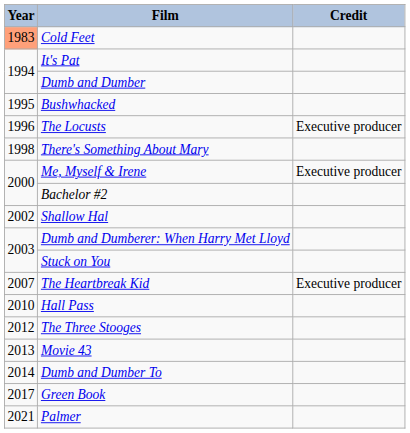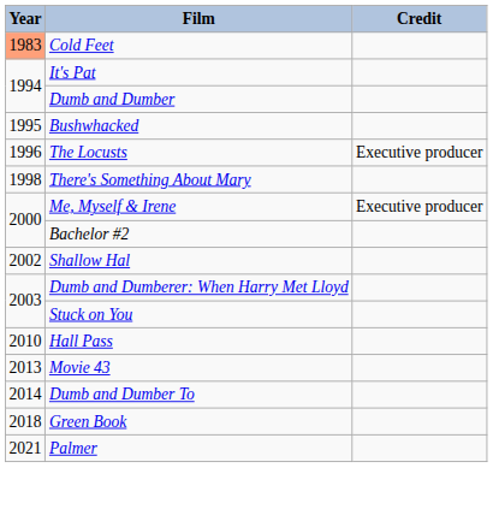 <table class="wikitable" style="font-size:95%;">
 <tr>
 <th style="background:#B0C4DE;">Year</th>
 <th style="background:#B0C4DE;">Film</th>
 <th style="background:#B0C4DE;">Credit</th>
 </tr>
 <tr>
 <td style="background: lightsalmon;">1983</td>
 <td><em><a href='#'>Cold Feet</a></em></td>
 <td></td>
 </tr>
 <tr>
 <td rowspan=2>1994</td>
 <td><em><a href='#'>It's Pat</a></em></td>
 <td></td>
 </tr>
 <tr>
 <td><em><a href='#'>Dumb and Dumber</a></em></td>
 <td></td>
 </tr>
 <tr>
 <td>1995</td>
 <td><em><a href='#'>Bushwhacked</a></em></td>
 <td></td>
 </tr>
 <tr>
 <td>1996</td>
 <td><em><a href='#'>The Locusts</a></em></td>
 <td>Executive producer</td>
 </tr>
 <tr>
 <td>1998</td>
 <td><em><a href='#'>There's Something About Mary</a></em></td>
 <td></td>
 </tr>
 <tr>
 <td rowspan=2>2000</td>
 <td><em><a href='#'>Me, Myself & Irene</a></em></td>
 <td>Executive producer</td>
 </tr>
 <tr>
 <td><em>Bachelor #2</em></td>
 <td></td>
 </tr>
 <tr>
 <td>2002</td>
 <td><em><a href='#'>Shallow Hal</a></em></td>
 <td></td>
 </tr>
 <tr>
 <td rowspan=2>2003</td>
 <td><em><a href='#'>Dumb and Dumberer: When Harry Met Lloyd</a></em></td>
 <td></td>
 </tr>
 <tr>
 <td><em><a href='#'>Stuck on You</a></em></td>
 <td></td>
 </tr>
 <tr>
-<td>2007</td>
-<td><em><a href='#'>The Heartbreak Kid</a></em></td>
-<td>Executive producer</td>
-</tr>
-<tr>
 <td>2010</td>
 <td><em><a href='#'>Hall Pass</a></em></td>
-<td></td>
-</tr>
-<tr>
-<td>2012</td>
-<td><em><a href='#'>The Three Stooges</a></em></td>
 <td></td>
 </tr>
 <tr>
 <td>2013</td>
 <td><em><a href='#'>Movie 43</a></em></td>
 <td></td>
 </tr>
 <tr>
 <td>2014</td>
 <td><em><a href='#'>Dumb and Dumber To</a></em></td>
 <td></td>
 </tr>
 <tr>
-<td>2017</td>
+<td>2018</td>
 <td><em><a href='#'>Green Book</a></em></td>
 <td></td>
 </tr>
 <tr>
 <td>2021</td>
 <td><em><a href='#'>Palmer</a></em></td>
 <td></td>
 </tr>
 </table>
